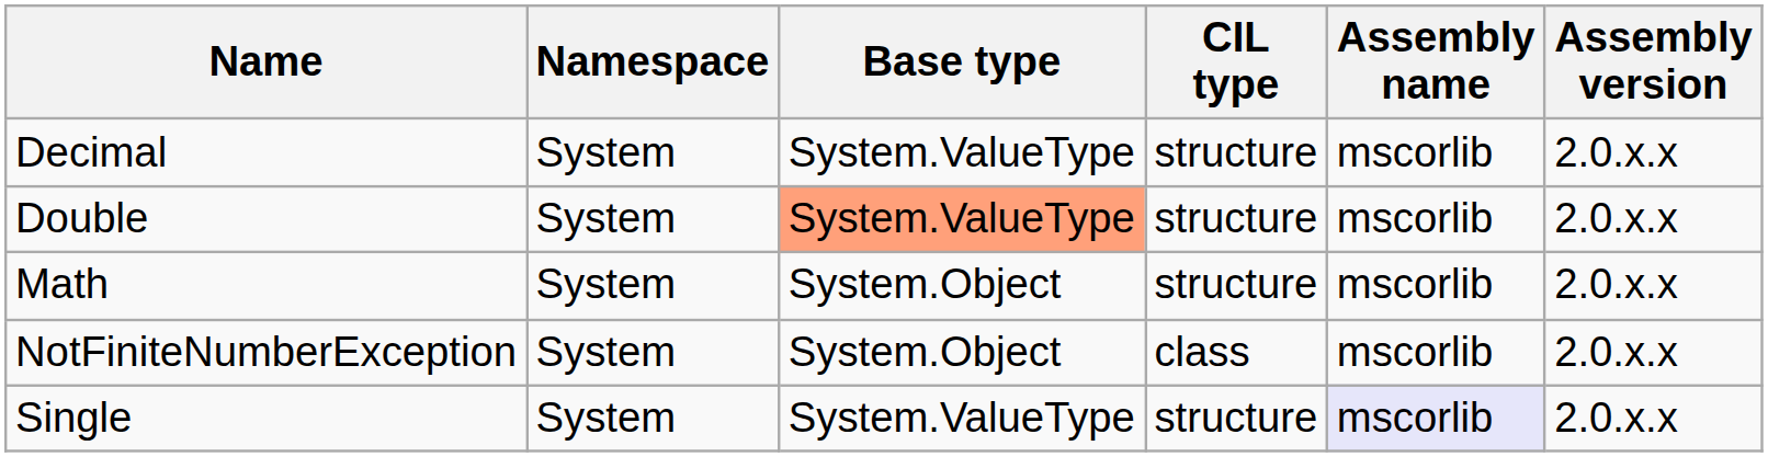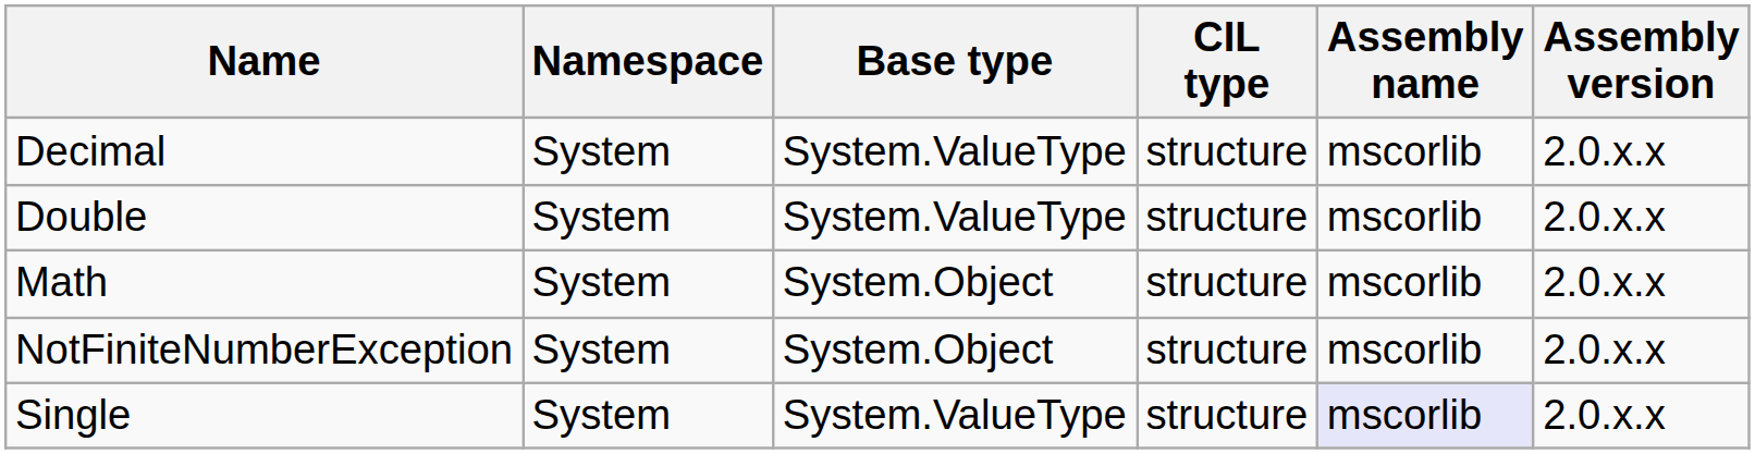 <table class="sortable wikitable">
 <tr>
 <th>Name</th>
 <th>Namespace</th>
 <th>Base type</th>
 <th>CIL type</th>
 <th>Assembly name</th>
 <th>Assembly version</th>
 </tr>
 <tr>
 <td>Decimal</td>
 <td>System</td>
 <td>System.ValueType</td>
 <td>structure</td>
 <td>mscorlib</td>
 <td>2.0.x.x</td>
 </tr>
 <tr>
 <td>Double</td>
 <td>System</td>
-<td style="background: lightsalmon;">System.ValueType</td>
+<td>System.ValueType</td>
 <td>structure</td>
 <td>mscorlib</td>
 <td>2.0.x.x</td>
 </tr>
 <tr>
 <td>Math</td>
 <td>System</td>
 <td>System.Object</td>
 <td>structure</td>
 <td>mscorlib</td>
 <td>2.0.x.x</td>
 </tr>
 <tr>
 <td>NotFiniteNumberException</td>
 <td>System</td>
 <td>System.Object</td>
-<td>class</td>
+<td>structure</td>
 <td>mscorlib</td>
 <td>2.0.x.x</td>
 </tr>
 <tr>
 <td>Single</td>
 <td>System</td>
 <td>System.ValueType</td>
 <td>structure</td>
 <td style="background: lavender;">mscorlib</td>
 <td>2.0.x.x</td>
 </tr>
 </table>
